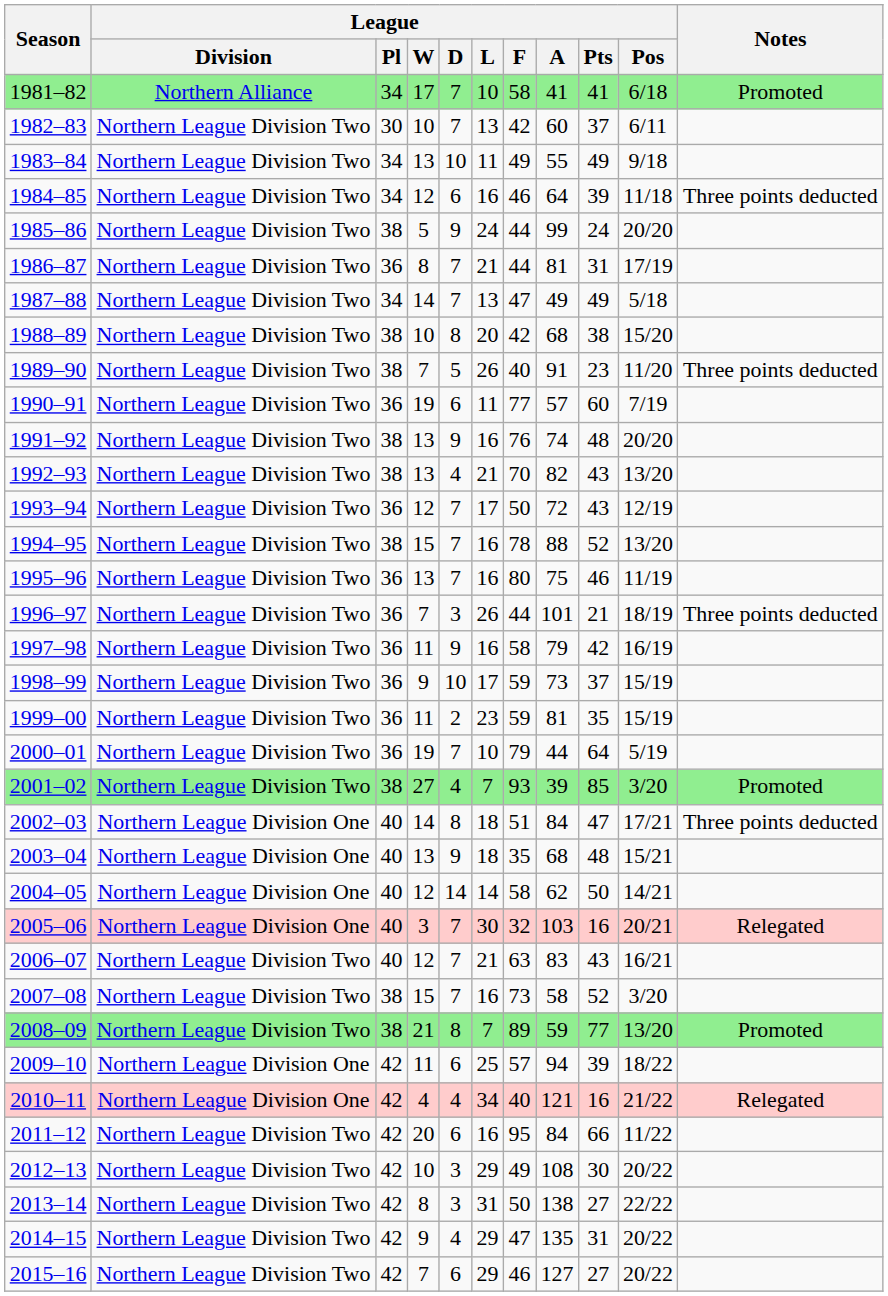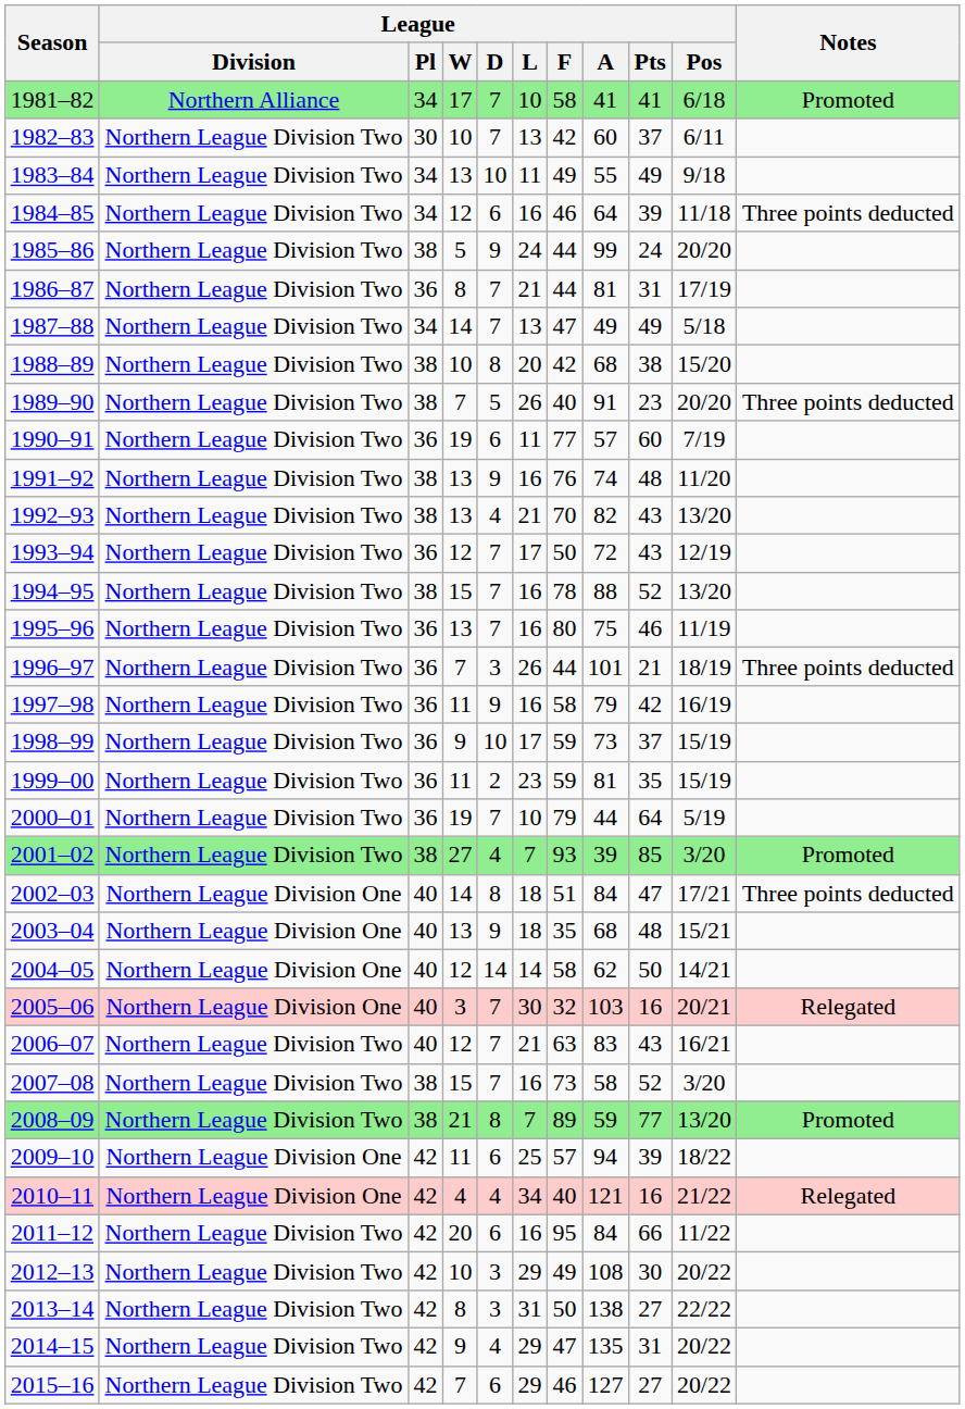 <table class="wikitable collapsible collapsed" style=text-align:center>
 <tr>
 <th rowspan=2>Season</th>
 <th colspan=9>League</th>
 <th rowspan=2>Notes</th>
 </tr>
 <tr>
 <th>Division</th>
 <th>Pl</th>
 <th>W</th>
 <th>D</th>
 <th>L</th>
 <th>F</th>
 <th>A</th>
 <th>Pts</th>
 <th>Pos</th>
 </tr>
 <tr style="background: #90EE90">
 <td>1981–82</td>
 <td><a href='#'>Northern Alliance</a></td>
 <td>34</td>
 <td>17</td>
 <td>7</td>
 <td>10</td>
 <td>58</td>
 <td>41</td>
 <td>41</td>
 <td>6/18</td>
 <td>Promoted</td>
 </tr>
 <tr>
 <td><a href='#'>1982–83</a></td>
 <td><a href='#'>Northern League</a> Division Two</td>
 <td>30</td>
 <td>10</td>
 <td>7</td>
 <td>13</td>
 <td>42</td>
 <td>60</td>
 <td>37</td>
 <td>6/11</td>
 <td></td>
 </tr>
 <tr>
 <td><a href='#'>1983–84</a></td>
 <td><a href='#'>Northern League</a> Division Two</td>
 <td>34</td>
 <td>13</td>
 <td>10</td>
 <td>11</td>
 <td>49</td>
 <td>55</td>
 <td>49</td>
 <td>9/18</td>
 <td></td>
 </tr>
 <tr>
 <td><a href='#'>1984–85</a></td>
 <td><a href='#'>Northern League</a> Division Two</td>
 <td>34</td>
 <td>12</td>
 <td>6</td>
 <td>16</td>
 <td>46</td>
 <td>64</td>
 <td>39</td>
 <td>11/18</td>
 <td>Three points deducted</td>
 </tr>
 <tr>
 <td><a href='#'>1985–86</a></td>
 <td><a href='#'>Northern League</a> Division Two</td>
 <td>38</td>
 <td>5</td>
 <td>9</td>
 <td>24</td>
 <td>44</td>
 <td>99</td>
 <td>24</td>
 <td>20/20</td>
 <td></td>
 </tr>
 <tr>
 <td><a href='#'>1986–87</a></td>
 <td><a href='#'>Northern League</a> Division Two</td>
 <td>36</td>
 <td>8</td>
 <td>7</td>
 <td>21</td>
 <td>44</td>
 <td>81</td>
 <td>31</td>
 <td>17/19</td>
 <td></td>
 </tr>
 <tr>
 <td><a href='#'>1987–88</a></td>
 <td><a href='#'>Northern League</a> Division Two</td>
 <td>34</td>
 <td>14</td>
 <td>7</td>
 <td>13</td>
 <td>47</td>
 <td>49</td>
 <td>49</td>
 <td>5/18</td>
 <td></td>
 </tr>
 <tr>
 <td><a href='#'>1988–89</a></td>
 <td><a href='#'>Northern League</a> Division Two</td>
 <td>38</td>
 <td>10</td>
 <td>8</td>
 <td>20</td>
 <td>42</td>
 <td>68</td>
 <td>38</td>
 <td>15/20</td>
 <td></td>
 </tr>
 <tr>
 <td><a href='#'>1989–90</a></td>
 <td><a href='#'>Northern League</a> Division Two</td>
 <td>38</td>
 <td>7</td>
 <td>5</td>
 <td>26</td>
 <td>40</td>
 <td>91</td>
 <td>23</td>
-<td>11/20</td>
+<td>20/20</td>
 <td>Three points deducted</td>
 </tr>
 <tr>
 <td><a href='#'>1990–91</a></td>
 <td><a href='#'>Northern League</a> Division Two</td>
 <td>36</td>
 <td>19</td>
 <td>6</td>
 <td>11</td>
 <td>77</td>
 <td>57</td>
 <td>60</td>
 <td>7/19</td>
 <td></td>
 </tr>
 <tr>
 <td><a href='#'>1991–92</a></td>
 <td><a href='#'>Northern League</a> Division Two</td>
 <td>38</td>
 <td>13</td>
 <td>9</td>
 <td>16</td>
 <td>76</td>
 <td>74</td>
 <td>48</td>
-<td>20/20</td>
+<td>11/20</td>
 <td></td>
 </tr>
 <tr>
 <td><a href='#'>1992–93</a></td>
 <td><a href='#'>Northern League</a> Division Two</td>
 <td>38</td>
 <td>13</td>
 <td>4</td>
 <td>21</td>
 <td>70</td>
 <td>82</td>
 <td>43</td>
 <td>13/20</td>
 <td></td>
 </tr>
 <tr>
 <td><a href='#'>1993–94</a></td>
 <td><a href='#'>Northern League</a> Division Two</td>
 <td>36</td>
 <td>12</td>
 <td>7</td>
 <td>17</td>
 <td>50</td>
 <td>72</td>
 <td>43</td>
 <td>12/19</td>
 <td></td>
 </tr>
 <tr>
 <td><a href='#'>1994–95</a></td>
 <td><a href='#'>Northern League</a> Division Two</td>
 <td>38</td>
 <td>15</td>
 <td>7</td>
 <td>16</td>
 <td>78</td>
 <td>88</td>
 <td>52</td>
 <td>13/20</td>
 <td></td>
 </tr>
 <tr>
 <td><a href='#'>1995–96</a></td>
 <td><a href='#'>Northern League</a> Division Two</td>
 <td>36</td>
 <td>13</td>
 <td>7</td>
 <td>16</td>
 <td>80</td>
 <td>75</td>
 <td>46</td>
 <td>11/19</td>
 <td></td>
 </tr>
 <tr>
 <td><a href='#'>1996–97</a></td>
 <td><a href='#'>Northern League</a> Division Two</td>
 <td>36</td>
 <td>7</td>
 <td>3</td>
 <td>26</td>
 <td>44</td>
 <td>101</td>
 <td>21</td>
 <td>18/19</td>
 <td>Three points deducted</td>
 </tr>
 <tr>
 <td><a href='#'>1997–98</a></td>
 <td><a href='#'>Northern League</a> Division Two</td>
 <td>36</td>
 <td>11</td>
 <td>9</td>
 <td>16</td>
 <td>58</td>
 <td>79</td>
 <td>42</td>
 <td>16/19</td>
 <td></td>
 </tr>
 <tr>
 <td><a href='#'>1998–99</a></td>
 <td><a href='#'>Northern League</a> Division Two</td>
 <td>36</td>
 <td>9</td>
 <td>10</td>
 <td>17</td>
 <td>59</td>
 <td>73</td>
 <td>37</td>
 <td>15/19</td>
 <td></td>
 </tr>
 <tr>
 <td><a href='#'>1999–00</a></td>
 <td><a href='#'>Northern League</a> Division Two</td>
 <td>36</td>
 <td>11</td>
 <td>2</td>
 <td>23</td>
 <td>59</td>
 <td>81</td>
 <td>35</td>
 <td>15/19</td>
 <td></td>
 </tr>
 <tr>
 <td><a href='#'>2000–01</a></td>
 <td><a href='#'>Northern League</a> Division Two</td>
 <td>36</td>
 <td>19</td>
 <td>7</td>
 <td>10</td>
 <td>79</td>
 <td>44</td>
 <td>64</td>
 <td>5/19</td>
 <td></td>
 </tr>
 <tr style="background: #90EE90">
 <td><a href='#'>2001–02</a></td>
 <td><a href='#'>Northern League</a> Division Two</td>
 <td>38</td>
 <td>27</td>
 <td>4</td>
 <td>7</td>
 <td>93</td>
 <td>39</td>
 <td>85</td>
 <td>3/20</td>
 <td>Promoted</td>
 </tr>
 <tr>
 <td><a href='#'>2002–03</a></td>
 <td><a href='#'>Northern League</a> Division One</td>
 <td>40</td>
 <td>14</td>
 <td>8</td>
 <td>18</td>
 <td>51</td>
 <td>84</td>
 <td>47</td>
 <td>17/21</td>
 <td>Three points deducted</td>
 </tr>
 <tr>
 <td><a href='#'>2003–04</a></td>
 <td><a href='#'>Northern League</a> Division One</td>
 <td>40</td>
 <td>13</td>
 <td>9</td>
 <td>18</td>
 <td>35</td>
 <td>68</td>
 <td>48</td>
 <td>15/21</td>
 <td></td>
 </tr>
 <tr>
 <td><a href='#'>2004–05</a></td>
 <td><a href='#'>Northern League</a> Division One</td>
 <td>40</td>
 <td>12</td>
 <td>14</td>
 <td>14</td>
 <td>58</td>
 <td>62</td>
 <td>50</td>
 <td>14/21</td>
 <td></td>
 </tr>
 <tr style="background:#fcc">
 <td><a href='#'>2005–06</a></td>
 <td><a href='#'>Northern League</a> Division One</td>
 <td>40</td>
 <td>3</td>
 <td>7</td>
 <td>30</td>
 <td>32</td>
 <td>103</td>
 <td>16</td>
 <td>20/21</td>
 <td>Relegated</td>
 </tr>
 <tr>
 <td><a href='#'>2006–07</a></td>
 <td><a href='#'>Northern League</a> Division Two</td>
 <td>40</td>
 <td>12</td>
 <td>7</td>
 <td>21</td>
 <td>63</td>
 <td>83</td>
 <td>43</td>
 <td>16/21</td>
 <td></td>
 </tr>
 <tr>
 <td><a href='#'>2007–08</a></td>
 <td><a href='#'>Northern League</a> Division Two</td>
 <td>38</td>
 <td>15</td>
 <td>7</td>
 <td>16</td>
 <td>73</td>
 <td>58</td>
 <td>52</td>
 <td>3/20</td>
 <td></td>
 </tr>
 <tr style="background: #90EE90">
 <td><a href='#'>2008–09</a></td>
 <td><a href='#'>Northern League</a> Division Two</td>
 <td>38</td>
 <td>21</td>
 <td>8</td>
 <td>7</td>
 <td>89</td>
 <td>59</td>
 <td>77</td>
 <td>13/20</td>
 <td>Promoted</td>
 </tr>
 <tr>
 <td><a href='#'>2009–10</a></td>
 <td><a href='#'>Northern League</a> Division One</td>
 <td>42</td>
 <td>11</td>
 <td>6</td>
 <td>25</td>
 <td>57</td>
 <td>94</td>
 <td>39</td>
 <td>18/22</td>
 <td></td>
 </tr>
 <tr style="background:#fcc">
 <td><a href='#'>2010–11</a></td>
 <td><a href='#'>Northern League</a> Division One</td>
 <td>42</td>
 <td>4</td>
 <td>4</td>
 <td>34</td>
 <td>40</td>
 <td>121</td>
 <td>16</td>
 <td>21/22</td>
 <td>Relegated</td>
 </tr>
 <tr>
 <td><a href='#'>2011–12</a></td>
 <td><a href='#'>Northern League</a> Division Two</td>
 <td>42</td>
 <td>20</td>
 <td>6</td>
 <td>16</td>
 <td>95</td>
 <td>84</td>
 <td>66</td>
 <td>11/22</td>
 <td></td>
 </tr>
 <tr>
 <td><a href='#'>2012–13</a></td>
 <td><a href='#'>Northern League</a> Division Two</td>
 <td>42</td>
 <td>10</td>
 <td>3</td>
 <td>29</td>
 <td>49</td>
 <td>108</td>
 <td>30</td>
 <td>20/22</td>
 <td></td>
 </tr>
 <tr>
 <td><a href='#'>2013–14</a></td>
 <td><a href='#'>Northern League</a> Division Two</td>
 <td>42</td>
 <td>8</td>
 <td>3</td>
 <td>31</td>
 <td>50</td>
 <td>138</td>
 <td>27</td>
 <td>22/22</td>
 <td></td>
 </tr>
 <tr>
 <td><a href='#'>2014–15</a></td>
 <td><a href='#'>Northern League</a> Division Two</td>
 <td>42</td>
 <td>9</td>
 <td>4</td>
 <td>29</td>
 <td>47</td>
 <td>135</td>
 <td>31</td>
 <td>20/22</td>
 <td></td>
 </tr>
 <tr>
 <td><a href='#'>2015–16</a></td>
 <td><a href='#'>Northern League</a> Division Two</td>
 <td>42</td>
 <td>7</td>
 <td>6</td>
 <td>29</td>
 <td>46</td>
 <td>127</td>
 <td>27</td>
 <td>20/22</td>
 <td></td>
 </tr>
 </table>
